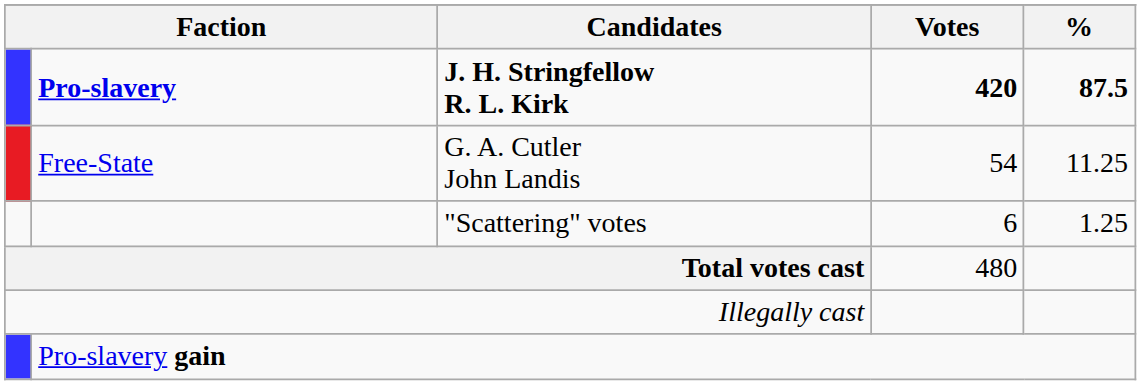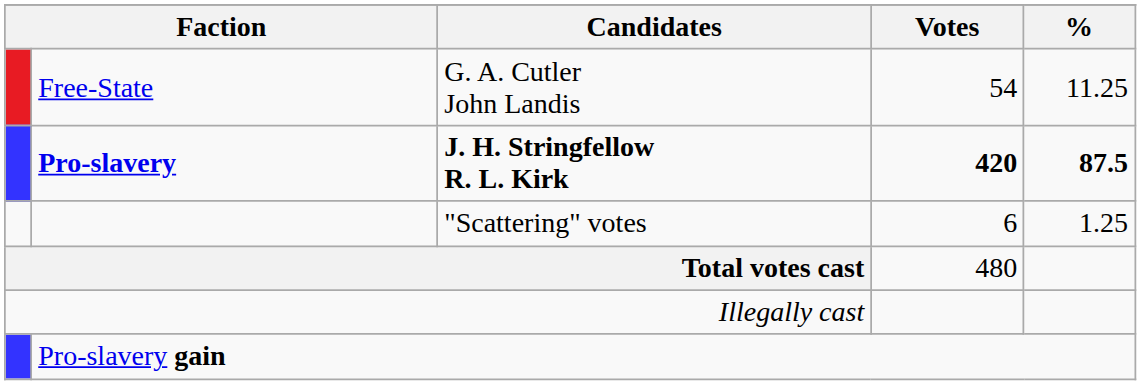 <table class="wikitable plainrowheaders" style="text-align:center;">
 <tr>
 </tr>
 <tr>
 <th scope="col" colspan="2" style="width: 15em">Faction</th>
 <th scope="col" style="width: 15em">Candidates</th>
 <th scope="col" style="width: 5em">Votes</th>
 <th scope="col" style="width: 3.5em">%</th>
 </tr>
 <tr>
+<td style="width: 0.5em; background-color:#E81B23"></td>
+<td style="text-align: left"><a href='#'>Free-State</a></td>
+<td style="text-align: left">G. A. Cutler<br>John Landis</td>
+<td style="text-align: right; margin-right: 0.5em">54</td>
+<td style="text-align: right; margin-right: 0.5em">11.25</td>
+</tr>
+<tr>
 <td style="width: 0.5em; background-color:#3333FF"></td>
 <td style="text-align: left"><strong><a href='#'>Pro-slavery</a></strong></td>
 <td style="text-align: left"><strong>J. H. Stringfellow</strong><br><strong>R. L. Kirk</strong></td>
 <td style="text-align: right; margin-right: 0.5em"><strong>420</strong></td>
 <td style="text-align: right; margin-right: 0.5em"><strong>87.5</strong></td>
-</tr>
-<tr>
-<td style="width: 0.5em; background-color:#E81B23"></td>
-<td style="text-align: left"><a href='#'>Free-State</a></td>
-<td style="text-align: left">G. A. Cutler<br>John Landis</td>
-<td style="text-align: right; margin-right: 0.5em">54</td>
-<td style="text-align: right; margin-right: 0.5em">11.25</td>
 </tr>
 <tr>
 <td style="width: 0.5em"></td>
 <td style="text-align: left"></td>
 <td style="text-align: left">"Scattering" votes</td>
 <td style="text-align: right; margin-right: 0.5em">6</td>
 <td style="text-align: right; margin-right: 0.5em">1.25</td>
 </tr>
 <tr>
 <th colspan="3" style="text-align:right;">Total votes cast</th>
 <td style="text-align:right;">480</td>
 <td style="text-align:right;"></td>
 </tr>
 <tr>
 <td colspan="3" style="text-align:right;"><em>Illegally cast</em></td>
 <td style="text-align:right;"></td>
 <td style="text-align:right;"></td>
 </tr>
 <tr>
 <td style="width: 0.5em; background-color:#3333FF"></td>
 <td colspan="4" style="text-align:left;"><a href='#'>Pro-slavery</a> <strong>gain</strong></td>
 </tr>
 </table>
